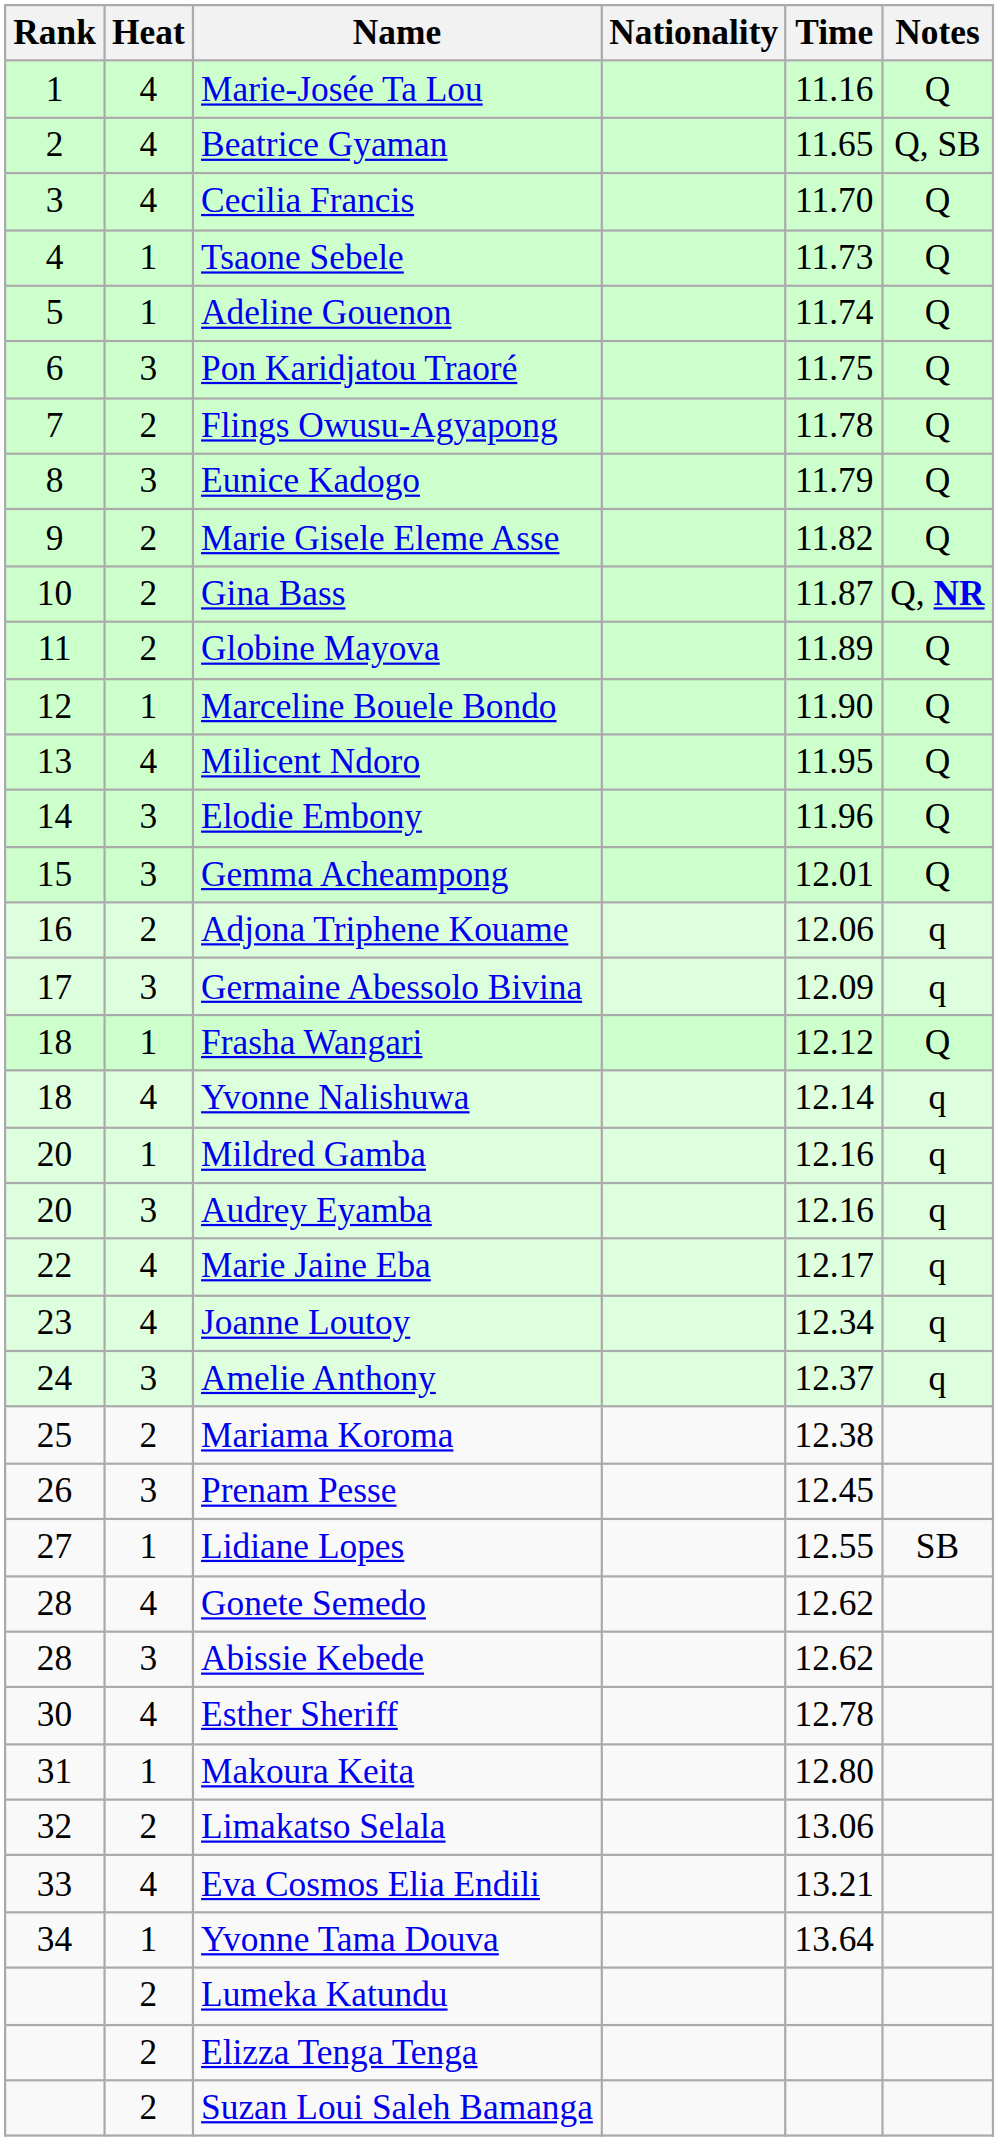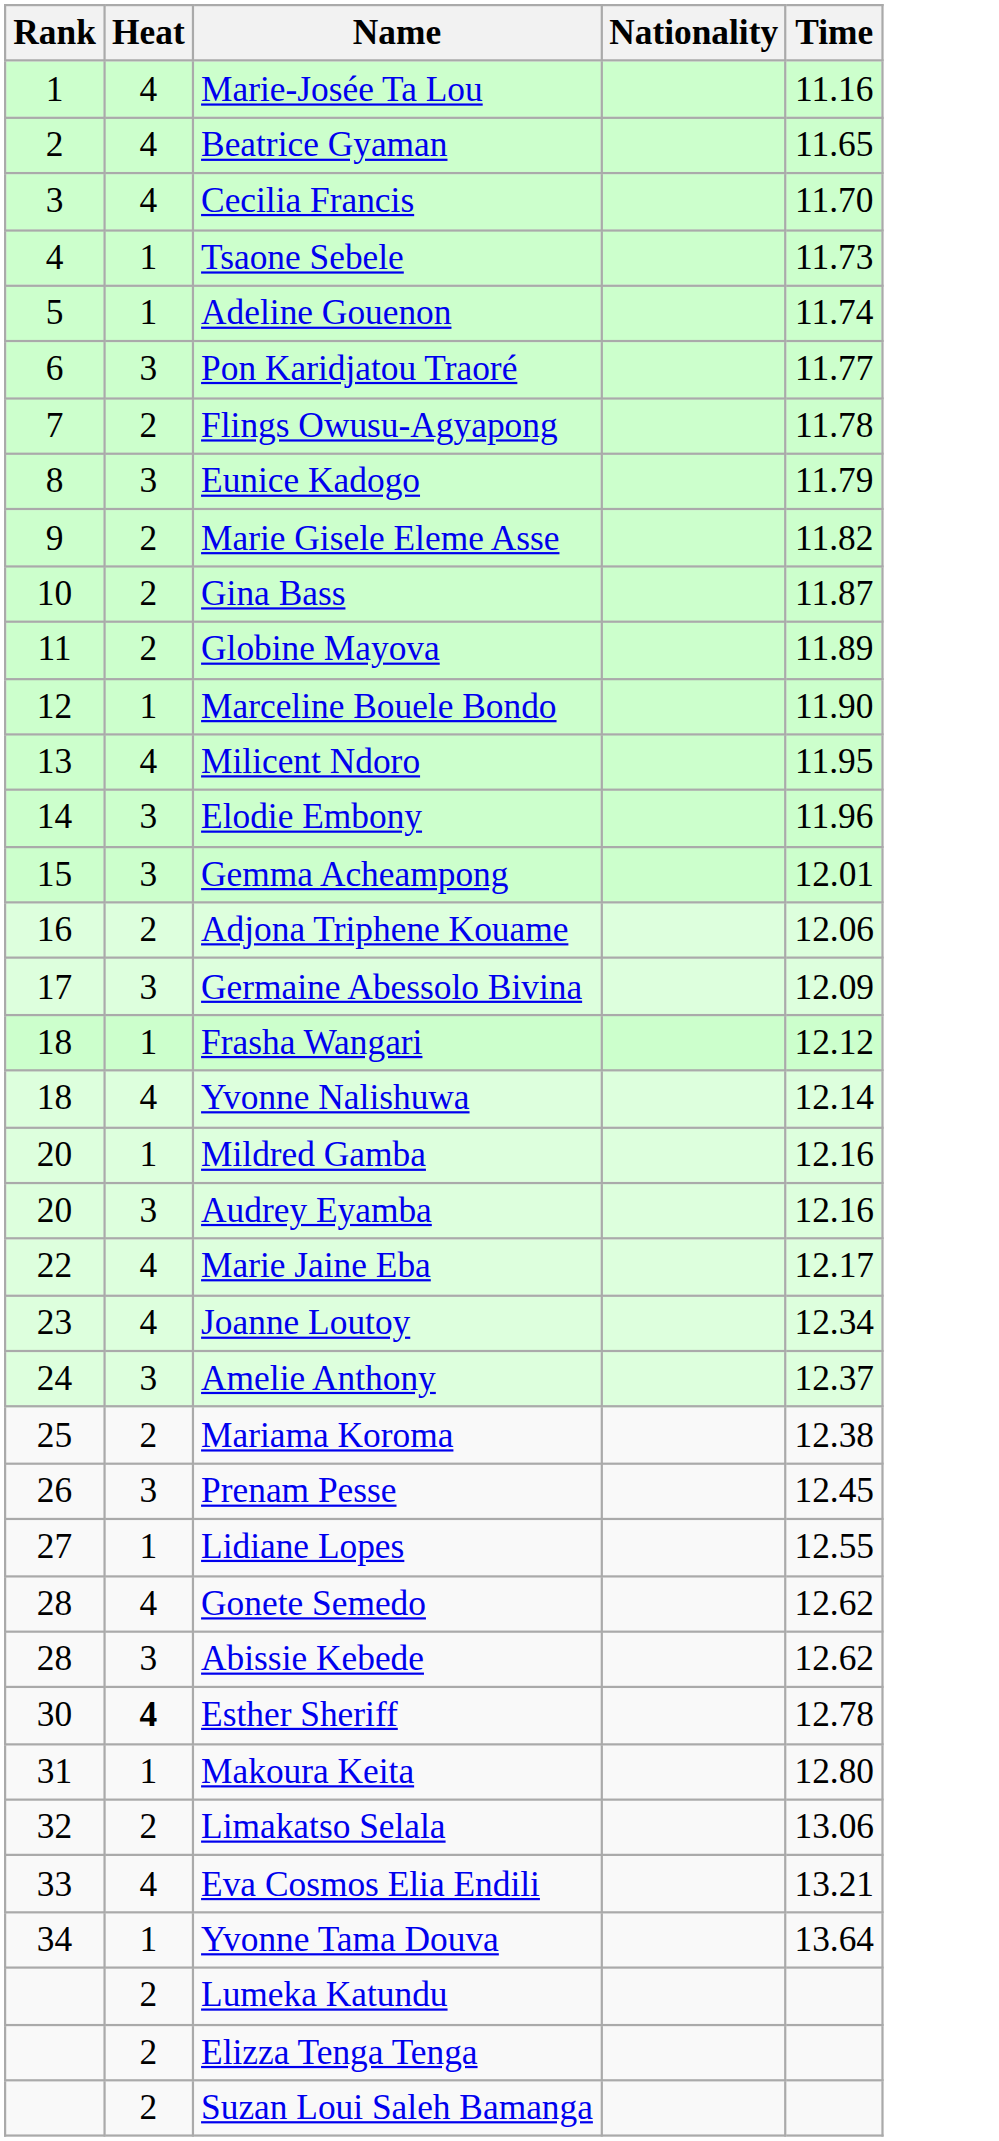 <table class="wikitable sortable" style="text-align:center">
 <tr>
 <th>Rank</th>
 <th>Heat</th>
 <th>Name</th>
 <th>Nationality</th>
 <th>Time</th>
-<th>Notes</th>
 </tr>
 <tr bgcolor=ccffcc>
 <td>1</td>
 <td>4</td>
 <td align=left><a href='#'>Marie-Josée Ta Lou</a></td>
 <td align=left></td>
 <td>11.16</td>
-<td>Q</td>
 </tr>
 <tr bgcolor=ccffcc>
 <td>2</td>
 <td>4</td>
 <td align=left><a href='#'>Beatrice Gyaman</a></td>
 <td align=left></td>
 <td>11.65</td>
-<td>Q, SB</td>
 </tr>
 <tr bgcolor=ccffcc>
 <td>3</td>
 <td>4</td>
 <td align=left><a href='#'>Cecilia Francis</a></td>
 <td align=left></td>
 <td>11.70</td>
-<td>Q</td>
 </tr>
 <tr bgcolor=ccffcc>
 <td>4</td>
 <td>1</td>
 <td align=left><a href='#'>Tsaone Sebele</a></td>
 <td align=left></td>
 <td>11.73</td>
-<td>Q</td>
 </tr>
 <tr bgcolor=ccffcc>
 <td>5</td>
 <td>1</td>
 <td align=left><a href='#'>Adeline Gouenon</a></td>
 <td align=left></td>
 <td>11.74</td>
-<td>Q</td>
 </tr>
 <tr bgcolor=ccffcc>
 <td>6</td>
 <td>3</td>
 <td align=left><a href='#'>Pon Karidjatou Traoré</a></td>
 <td align=left></td>
-<td>11.75</td>
-<td>Q</td>
+<td>11.77</td>
 </tr>
 <tr bgcolor=ccffcc>
 <td>7</td>
 <td>2</td>
 <td align=left><a href='#'>Flings Owusu-Agyapong</a></td>
 <td align=left></td>
 <td>11.78</td>
-<td>Q</td>
 </tr>
 <tr bgcolor=ccffcc>
 <td>8</td>
 <td>3</td>
 <td align=left><a href='#'>Eunice Kadogo</a></td>
 <td align=left></td>
 <td>11.79</td>
-<td>Q</td>
 </tr>
 <tr bgcolor=ccffcc>
 <td>9</td>
 <td>2</td>
 <td align=left><a href='#'>Marie Gisele Eleme Asse</a></td>
 <td align=left></td>
 <td>11.82</td>
-<td>Q</td>
 </tr>
 <tr bgcolor=ccffcc>
 <td>10</td>
 <td>2</td>
 <td align=left><a href='#'>Gina Bass</a></td>
 <td align=left></td>
 <td>11.87</td>
-<td>Q, <strong><a href='#'>NR</a></strong></td>
 </tr>
 <tr bgcolor=ccffcc>
 <td>11</td>
 <td>2</td>
 <td align=left><a href='#'>Globine Mayova</a></td>
 <td align=left></td>
 <td>11.89</td>
-<td>Q</td>
 </tr>
 <tr bgcolor=ccffcc>
 <td>12</td>
 <td>1</td>
 <td align=left><a href='#'>Marceline Bouele Bondo</a></td>
 <td align=left></td>
 <td>11.90</td>
-<td>Q</td>
 </tr>
 <tr bgcolor=ccffcc>
 <td>13</td>
 <td>4</td>
 <td align=left><a href='#'>Milicent Ndoro</a></td>
 <td align=left></td>
 <td>11.95</td>
-<td>Q</td>
 </tr>
 <tr bgcolor=ccffcc>
 <td>14</td>
 <td>3</td>
 <td align=left><a href='#'>Elodie Embony</a></td>
 <td align=left></td>
 <td>11.96</td>
-<td>Q</td>
 </tr>
 <tr bgcolor=ccffcc>
 <td>15</td>
 <td>3</td>
 <td align=left><a href='#'>Gemma Acheampong</a></td>
 <td align=left></td>
 <td>12.01</td>
-<td>Q</td>
 </tr>
 <tr bgcolor=ddffdd>
 <td>16</td>
 <td>2</td>
 <td align=left><a href='#'>Adjona Triphene Kouame</a></td>
 <td align=left></td>
 <td>12.06</td>
-<td>q</td>
 </tr>
 <tr bgcolor=ddffdd>
 <td>17</td>
 <td>3</td>
 <td align=left><a href='#'>Germaine Abessolo Bivina</a></td>
 <td align=left></td>
 <td>12.09</td>
-<td>q</td>
 </tr>
 <tr bgcolor=ccffcc>
 <td>18</td>
 <td>1</td>
 <td align=left><a href='#'>Frasha Wangari</a></td>
 <td align=left></td>
 <td>12.12</td>
-<td>Q</td>
 </tr>
 <tr bgcolor=ddffdd>
 <td>18</td>
 <td>4</td>
 <td align=left><a href='#'>Yvonne Nalishuwa</a></td>
 <td align=left></td>
 <td>12.14</td>
-<td>q</td>
 </tr>
 <tr bgcolor=ddffdd>
 <td>20</td>
 <td>1</td>
 <td align=left><a href='#'>Mildred Gamba</a></td>
 <td align=left></td>
 <td>12.16</td>
-<td>q</td>
 </tr>
 <tr bgcolor=ddffdd>
 <td>20</td>
 <td>3</td>
 <td align=left><a href='#'>Audrey Eyamba</a></td>
 <td align=left></td>
 <td>12.16</td>
-<td>q</td>
 </tr>
 <tr bgcolor=ddffdd>
 <td>22</td>
 <td>4</td>
 <td align=left><a href='#'>Marie Jaine Eba</a></td>
 <td align=left></td>
 <td>12.17</td>
-<td>q</td>
 </tr>
 <tr bgcolor=ddffdd>
 <td>23</td>
 <td>4</td>
 <td align=left><a href='#'>Joanne Loutoy</a></td>
 <td align=left></td>
 <td>12.34</td>
-<td>q</td>
 </tr>
 <tr bgcolor=ddffdd>
 <td>24</td>
 <td>3</td>
 <td align=left><a href='#'>Amelie Anthony</a></td>
 <td align=left></td>
 <td>12.37</td>
-<td>q</td>
 </tr>
 <tr>
 <td>25</td>
 <td>2</td>
 <td align=left><a href='#'>Mariama Koroma</a></td>
 <td align=left></td>
 <td>12.38</td>
-<td></td>
 </tr>
 <tr>
 <td>26</td>
 <td>3</td>
 <td align=left><a href='#'>Prenam Pesse</a></td>
 <td align=left></td>
 <td>12.45</td>
-<td></td>
 </tr>
 <tr>
 <td>27</td>
 <td>1</td>
 <td align=left><a href='#'>Lidiane Lopes</a></td>
 <td align=left></td>
 <td>12.55</td>
-<td>SB</td>
 </tr>
 <tr>
 <td>28</td>
 <td>4</td>
 <td align=left><a href='#'>Gonete Semedo</a></td>
 <td align=left></td>
 <td>12.62</td>
-<td></td>
 </tr>
 <tr>
 <td>28</td>
 <td>3</td>
 <td align=left><a href='#'>Abissie Kebede</a></td>
 <td align=left></td>
 <td>12.62</td>
-<td></td>
 </tr>
 <tr>
 <td>30</td>
-<td>4</td>
+<td><strong>4</strong></td>
 <td align=left><a href='#'>Esther Sheriff</a></td>
 <td align=left></td>
 <td>12.78</td>
-<td></td>
 </tr>
 <tr>
 <td>31</td>
 <td>1</td>
 <td align=left><a href='#'>Makoura Keita</a></td>
 <td align=left></td>
 <td>12.80</td>
-<td></td>
 </tr>
 <tr>
 <td>32</td>
 <td>2</td>
 <td align=left><a href='#'>Limakatso Selala</a></td>
 <td align=left></td>
 <td>13.06</td>
-<td></td>
 </tr>
 <tr>
 <td>33</td>
 <td>4</td>
 <td align=left><a href='#'>Eva Cosmos Elia Endili</a></td>
 <td align=left></td>
 <td>13.21</td>
-<td></td>
 </tr>
 <tr>
 <td>34</td>
 <td>1</td>
 <td align=left><a href='#'>Yvonne Tama Douva</a></td>
 <td align=left></td>
 <td>13.64</td>
-<td></td>
 </tr>
 <tr>
 <td></td>
 <td>2</td>
 <td align=left><a href='#'>Lumeka Katundu</a></td>
 <td align=left></td>
-<td></td>
 <td></td>
 </tr>
 <tr>
 <td></td>
 <td>2</td>
 <td align=left><a href='#'>Elizza Tenga Tenga</a></td>
 <td align=left></td>
 <td></td>
-<td></td>
 </tr>
 <tr>
 <td></td>
 <td>2</td>
 <td align=left><a href='#'>Suzan Loui Saleh Bamanga</a></td>
 <td align=left></td>
 <td></td>
-<td></td>
 </tr>
 </table>
